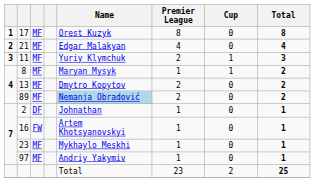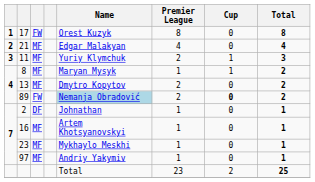 <table class="wikitable" style="text-align:center">
 <tr>
 <th width=15></th>
 <th width=15></th>
 <th width=15></th>
 <th width=15></th>
 <th width=150>Name</th>
 <th width=80><strong>Premier League</strong></th>
 <th width=80><strong>Cup</strong></th>
 <th width=80>Total</th>
 </tr>
 <tr>
 <td><strong>1</strong></td>
 <td>17</td>
-<td><a href='#'>MF</a></td>
+<td><a href='#'>FW</a></td>
 <td></td>
 <td align=left><a href='#'>Orest Kuzyk</a></td>
 <td>8</td>
 <td>0</td>
 <td><strong>8</strong></td>
 </tr>
 <tr>
 <td><strong>2</strong></td>
 <td>21</td>
 <td><a href='#'>MF</a></td>
 <td></td>
 <td align=left><a href='#'>Edgar Malakyan</a></td>
 <td>4</td>
 <td>0</td>
 <td><strong>4</strong></td>
 </tr>
 <tr>
 <td><strong>3</strong></td>
 <td>11</td>
 <td><a href='#'>MF</a></td>
 <td></td>
 <td align=left><a href='#'>Yuriy Klymchuk</a></td>
 <td>2</td>
 <td>1</td>
 <td><strong>3</strong></td>
 </tr>
 <tr>
 <td rowspan="3"><strong>4</strong></td>
 <td>8</td>
 <td><a href='#'>MF</a></td>
 <td></td>
 <td align=left><a href='#'>Maryan Mysyk</a></td>
 <td>1</td>
 <td>1</td>
 <td><strong>2</strong></td>
 </tr>
 <tr>
 <td>13</td>
 <td><a href='#'>MF</a></td>
 <td></td>
 <td align=left><a href='#'>Dmytro Kopytov</a></td>
 <td>2</td>
 <td>0</td>
 <td><strong>2</strong></td>
 </tr>
 <tr>
 <td>89</td>
-<td><a href='#'>MF</a></td>
+<td><a href='#'>FW</a></td>
 <td></td>
 <td align=left style="background: lightblue;"><a href='#'>Nemanja Obradović</a></td>
 <td>2</td>
-<td>0</td>
+<td><strong>0</strong></td>
 <td><strong>2</strong></td>
 </tr>
 <tr>
 <td rowspan="4"><strong>7</strong></td>
 <td>2</td>
 <td><a href='#'>DF</a></td>
 <td></td>
 <td align=left><a href='#'>Johnathan</a></td>
 <td>1</td>
 <td>0</td>
 <td><strong>1</strong></td>
 </tr>
 <tr>
 <td>16</td>
-<td><a href='#'>FW</a></td>
+<td><a href='#'>MF</a></td>
 <td></td>
 <td align=left><a href='#'>Artem Khotsyanovskyi</a></td>
 <td>1</td>
 <td>0</td>
 <td><strong>1</strong></td>
 </tr>
 <tr>
 <td>23</td>
 <td><a href='#'>MF</a></td>
 <td></td>
 <td align=left><a href='#'>Mykhaylo Meskhi</a></td>
 <td>1</td>
 <td>0</td>
 <td><strong>1</strong></td>
 </tr>
 <tr>
 <td>97</td>
 <td><a href='#'>MF</a></td>
 <td></td>
 <td align=left><a href='#'>Andriy Yakymiv</a></td>
 <td>1</td>
 <td>0</td>
 <td><strong>1</strong></td>
 </tr>
 <tr>
 <td></td>
 <td></td>
 <td></td>
 <td></td>
 <td align=left>Total</td>
 <td>23</td>
 <td>2</td>
 <td><strong>25</strong></td>
 </tr>
 <tr>
 </tr>
 </table>
